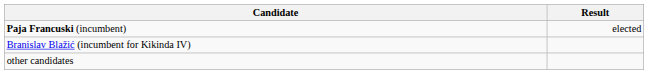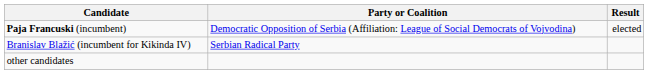 <table style="width:1000px;" class="wikitable">
 <tr>
 <th>Candidate</th>
+<th>Party or Coalition</th>
 <th>Result</th>
 </tr>
 <tr>
 <td align="left"><strong>Paja Francuski</strong> (incumbent)</td>
+<td align="left"><a href='#'>Democratic Opposition of Serbia</a> (Affiliation: <a href='#'>League of Social Democrats of Vojvodina</a>)</td>
 <td align="right">elected</td>
 </tr>
 <tr>
 <td align="left"><a href='#'>Branislav Blažić</a> (incumbent for Kikinda IV)</td>
+<td align="left"><a href='#'>Serbian Radical Party</a></td>
 <td align="right"></td>
 </tr>
 <tr>
 <td align="left">other candidates</td>
+<td align="left"></td>
 <td align="right"></td>
 </tr>
 </table>
